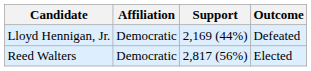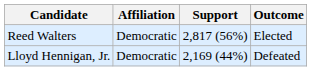 <table class="wikitable">
 <tr>
 <th>Candidate</th>
 <th>Affiliation</th>
 <th>Support</th>
 <th>Outcome</th>
 </tr>
 <tr>
+<td bgcolor=#DDEEFF>Reed Walters</td>
+<td bgcolor=#DDEEFF>Democratic</td>
+<td bgcolor=#DDEEFF>2,817 (56%)</td>
+<td bgcolor=#DDEEFF>Elected</td>
+</tr>
+<tr>
 <td bgcolor=#DDEEFF>Lloyd Hennigan, Jr.</td>
 <td bgcolor=#DDEEFF>Democratic</td>
 <td bgcolor=#DDEEFF>2,169 (44%)</td>
 <td bgcolor=#DDEEFF>Defeated</td>
 </tr>
-<tr>
-<td bgcolor=#DDEEFF>Reed Walters</td>
-<td bgcolor=#DDEEFF>Democratic</td>
-<td bgcolor=#DDEEFF>2,817 (56%)</td>
-<td bgcolor=#DDEEFF>Elected</td>
-</tr>
 </table>
